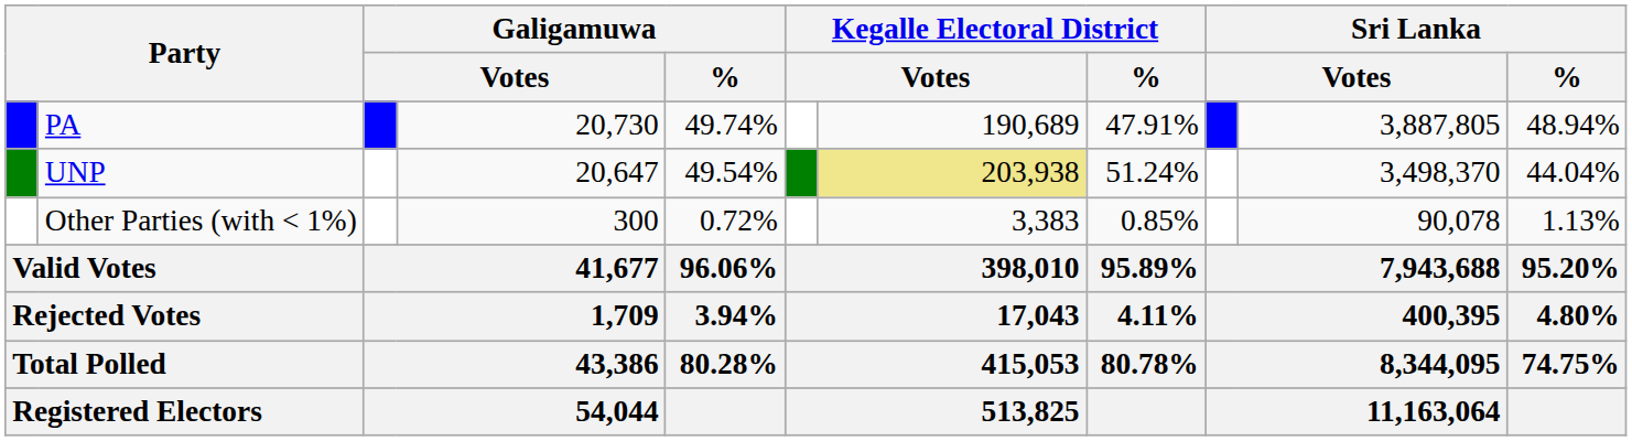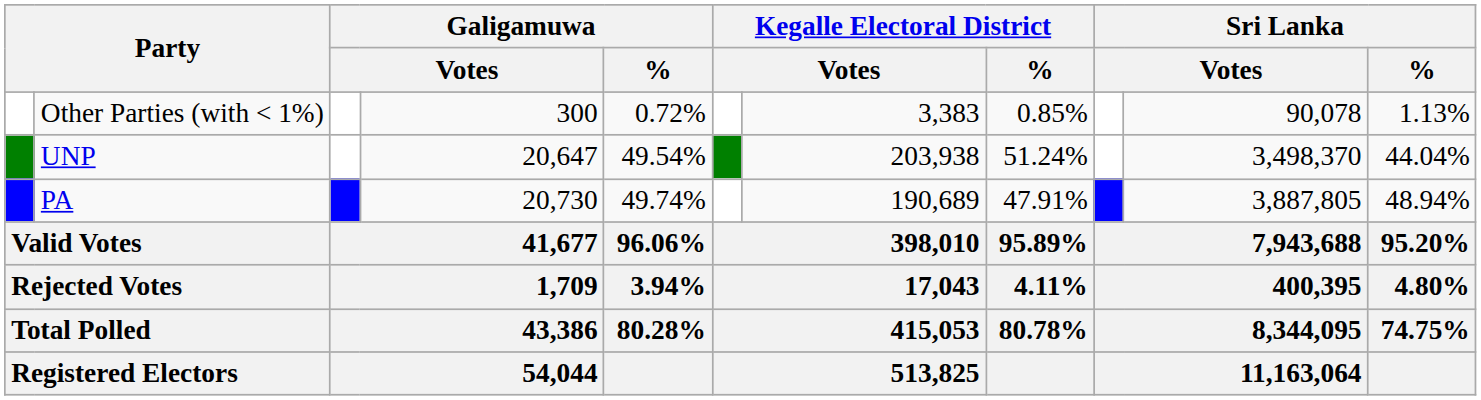 <table class="wikitable">
 <tr>
 <th colspan="2" width="144px"rowspan="2">Party</th>
 <th colspan="3" width="216px">Galigamuwa</th>
 <th colspan="3" width="216px"><a href='#'>Kegalle Electoral District</a></th>
 <th colspan="3" width="216px">Sri Lanka</th>
 </tr>
 <tr>
 <th colspan="2" width="144px">Votes</th>
 <th>%</th>
 <th colspan="2" width="144px">Votes</th>
 <th>%</th>
 <th colspan="2" width="144px">Votes</th>
 <th>%</th>
 </tr>
 <tr>
+<td style="background-color:white;" width="10px"></td>
+<td style="text-align:left;">Other Parties (with < 1%)</td>
+<td style="background-color:white;" width="10px"></td>
+<td style="text-align:right;">300</td>
+<td style="text-align:right;">0.72%</td>
+<td style="background-color:white;" width="10px"></td>
+<td style="text-align:right;">3,383</td>
+<td style="text-align:right;">0.85%</td>
+<td style="background-color:white;" width="10px"></td>
+<td style="text-align:right;">90,078</td>
+<td style="text-align:right;">1.13%</td>
+</tr>
+<tr>
+<td style="background-color:green;" width="10px"></td>
+<td style="text-align:left;"><a href='#'>UNP</a></td>
+<td style="background-color:white;" width="10px"></td>
+<td style="text-align:right;">20,647</td>
+<td style="text-align:right;">49.54%</td>
+<td style="background-color:green;" width="10px"></td>
+<td style="text-align:right;">203,938</td>
+<td style="text-align:right;">51.24%</td>
+<td style="background-color:white;" width="10px"></td>
+<td style="text-align:right;">3,498,370</td>
+<td style="text-align:right;">44.04%</td>
+</tr>
+<tr>
 <td style="background-color:blue;" width="10px"></td>
 <td style="text-align:left;"><a href='#'>PA</a></td>
 <td style="background-color:blue;" width="10px"></td>
 <td style="text-align:right;">20,730</td>
 <td style="text-align:right;">49.74%</td>
 <td style="background-color:white;" width="10px"></td>
 <td style="text-align:right;">190,689</td>
 <td style="text-align:right;">47.91%</td>
 <td style="background-color:blue;" width="10px"></td>
 <td style="text-align:right;">3,887,805</td>
 <td style="text-align:right;">48.94%</td>
-</tr>
-<tr>
-<td style="background-color:green;" width="10px"></td>
-<td style="text-align:left;"><a href='#'>UNP</a></td>
-<td style="background-color:white;" width="10px"></td>
-<td style="text-align:right;">20,647</td>
-<td style="text-align:right;">49.54%</td>
-<td style="background-color:green;" width="10px"></td>
-<td style="background: khaki; text-align:right;">203,938</td>
-<td style="text-align:right;">51.24%</td>
-<td style="background-color:white;" width="10px"></td>
-<td style="text-align:right;">3,498,370</td>
-<td style="text-align:right;">44.04%</td>
-</tr>
-<tr>
-<td style="background-color:white;" width="10px"></td>
-<td style="text-align:left;">Other Parties (with < 1%)</td>
-<td style="background-color:white;" width="10px"></td>
-<td style="text-align:right;">300</td>
-<td style="text-align:right;">0.72%</td>
-<td style="background-color:white;" width="10px"></td>
-<td style="text-align:right;">3,383</td>
-<td style="text-align:right;">0.85%</td>
-<td style="background-color:white;" width="10px"></td>
-<td style="text-align:right;">90,078</td>
-<td style="text-align:right;">1.13%</td>
 </tr>
 <tr>
 <th colspan="2" width="144px"style="text-align:left;">Valid Votes</th>
 <th style="text-align:right;"colspan="2" width="144px">41,677</th>
 <th style="text-align:right;">96.06%</th>
 <th style="text-align:right;"colspan="2" width="144px">398,010</th>
 <th style="text-align:right;">95.89%</th>
 <th style="text-align:right;"colspan="2" width="144px">7,943,688</th>
 <th style="text-align:right;">95.20%</th>
 </tr>
 <tr>
 <th colspan="2" width="144px"style="text-align:left;">Rejected Votes</th>
 <th style="text-align:right;"colspan="2" width="144px">1,709</th>
 <th style="text-align:right;">3.94%</th>
 <th style="text-align:right;"colspan="2" width="144px">17,043</th>
 <th style="text-align:right;">4.11%</th>
 <th style="text-align:right;"colspan="2" width="144px">400,395</th>
 <th style="text-align:right;">4.80%</th>
 </tr>
 <tr>
 <th colspan="2" width="144px"style="text-align:left;">Total Polled</th>
 <th style="text-align:right;"colspan="2" width="144px">43,386</th>
 <th style="text-align:right;">80.28%</th>
 <th style="text-align:right;"colspan="2" width="144px">415,053</th>
 <th style="text-align:right;">80.78%</th>
 <th style="text-align:right;"colspan="2" width="144px">8,344,095</th>
 <th style="text-align:right;">74.75%</th>
 </tr>
 <tr>
 <th colspan="2" width="144px"style="text-align:left;">Registered Electors</th>
 <th style="text-align:right;"colspan="2" width="144px">54,044</th>
 <th></th>
 <th style="text-align:right;"colspan="2" width="144px">513,825</th>
 <th></th>
 <th style="text-align:right;"colspan="2" width="144px">11,163,064</th>
 <th></th>
 </tr>
 </table>
